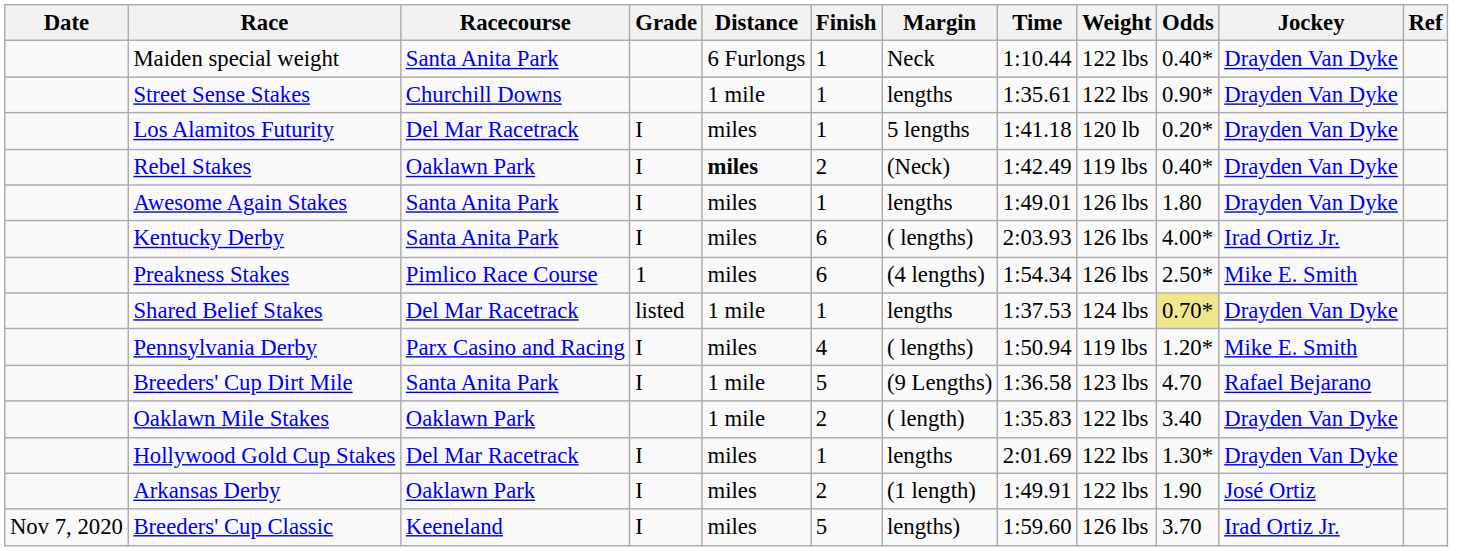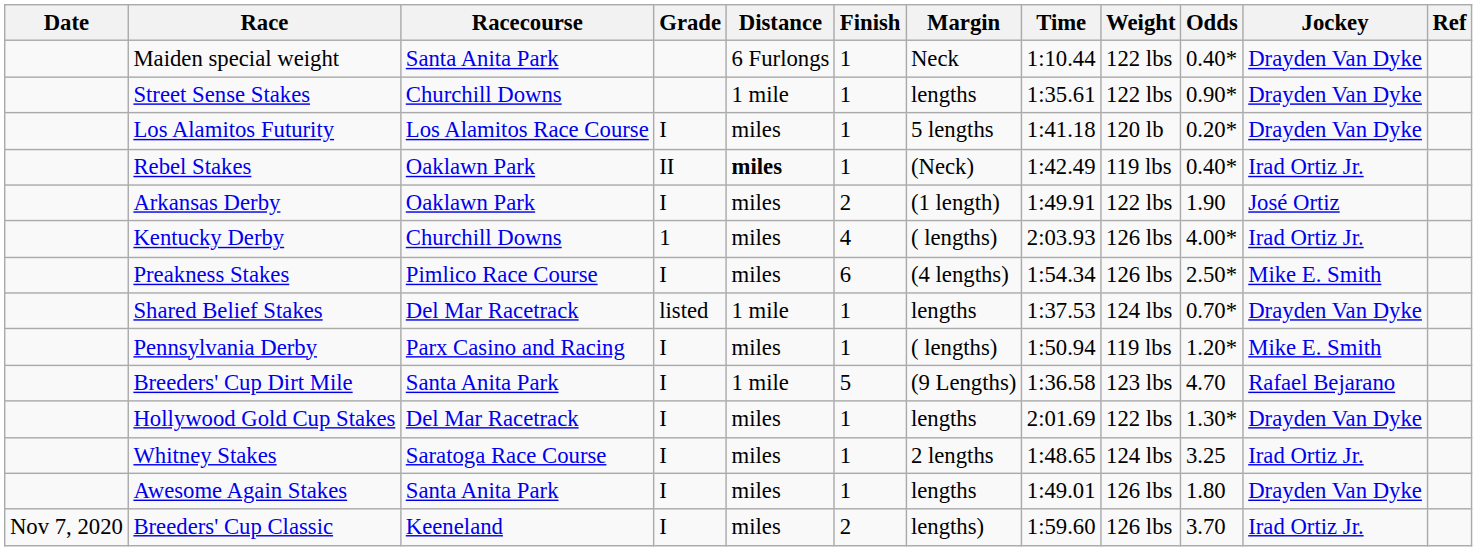 <table class="wikitable sortable">
 <tr>
 <th>Date</th>
 <th>Race</th>
 <th>Racecourse</th>
 <th>Grade</th>
 <th>Distance</th>
 <th>Finish</th>
 <th>Margin</th>
 <th>Time</th>
 <th>Weight</th>
 <th>Odds</th>
 <th>Jockey</th>
 <th>Ref</th>
 </tr>
 <tr>
 <td></td>
 <td>Maiden special weight</td>
 <td><a href='#'>Santa Anita Park</a></td>
 <td></td>
 <td>6 Furlongs</td>
 <td>1</td>
 <td>Neck</td>
 <td>1:10.44</td>
 <td>122 lbs</td>
 <td>0.40*</td>
 <td><a href='#'>Drayden Van Dyke</a></td>
 <td></td>
 </tr>
 <tr>
 <td></td>
 <td><a href='#'>Street Sense Stakes</a></td>
 <td><a href='#'>Churchill Downs</a></td>
 <td></td>
 <td>1 mile</td>
 <td>1</td>
 <td> lengths</td>
 <td>1:35.61</td>
 <td>122 lbs</td>
 <td>0.90*</td>
 <td><a href='#'>Drayden Van Dyke</a></td>
 <td></td>
 </tr>
 <tr>
 <td></td>
 <td><a href='#'>Los Alamitos Futurity</a></td>
-<td><a href='#'>Del Mar Racetrack</a></td>
+<td><a href='#'>Los Alamitos Race Course</a></td>
 <td>I</td>
 <td> miles</td>
 <td>1</td>
 <td>5 lengths</td>
 <td>1:41.18</td>
 <td>120 lb</td>
 <td>0.20*</td>
 <td><a href='#'>Drayden Van Dyke</a></td>
 <td></td>
 </tr>
 <tr>
 <td></td>
 <td><a href='#'>Rebel Stakes</a></td>
 <td><a href='#'>Oaklawn Park</a></td>
-<td>I</td>
+<td>II</td>
 <td><strong> miles</strong></td>
-<td>2</td>
+<td>1</td>
 <td>(Neck)</td>
 <td>1:42.49</td>
 <td>119 lbs</td>
 <td>0.40*</td>
-<td><a href='#'>Drayden Van Dyke</a></td>
+<td><a href='#'>Irad Ortiz Jr.</a></td>
 <td></td>
 </tr>
 <tr>
 <td></td>
-<td><a href='#'>Awesome Again Stakes</a></td>
-<td><a href='#'>Santa Anita Park</a></td>
+<td><a href='#'>Arkansas Derby</a></td>
+<td><a href='#'>Oaklawn Park</a></td>
 <td>I</td>
 <td> miles</td>
-<td>1</td>
-<td> lengths</td>
-<td>1:49.01</td>
-<td>126 lbs</td>
-<td>1.80</td>
-<td><a href='#'>Drayden Van Dyke</a></td>
+<td>2</td>
+<td>(1 length)</td>
+<td>1:49.91</td>
+<td>122 lbs</td>
+<td>1.90</td>
+<td><a href='#'>José Ortiz</a></td>
 <td></td>
 </tr>
 <tr>
 <td></td>
 <td><a href='#'>Kentucky Derby</a></td>
-<td><a href='#'>Santa Anita Park</a></td>
-<td>I</td>
+<td><a href='#'>Churchill Downs</a></td>
+<td>1</td>
 <td> miles</td>
-<td>6</td>
+<td>4</td>
 <td>( lengths)</td>
 <td>2:03.93</td>
 <td>126 lbs</td>
 <td>4.00*</td>
 <td><a href='#'>Irad Ortiz Jr.</a></td>
 <td></td>
 </tr>
 <tr>
 <td></td>
 <td><a href='#'>Preakness Stakes</a></td>
 <td><a href='#'>Pimlico Race Course</a></td>
-<td>1</td>
+<td>I</td>
 <td> miles</td>
 <td>6</td>
 <td>(4 lengths)</td>
 <td>1:54.34</td>
 <td>126 lbs</td>
 <td>2.50*</td>
 <td><a href='#'>Mike E. Smith</a></td>
 <td></td>
 </tr>
 <tr>
 <td></td>
 <td><a href='#'>Shared Belief Stakes</a></td>
 <td><a href='#'>Del Mar Racetrack</a></td>
 <td>listed</td>
 <td>1 mile</td>
 <td>1</td>
 <td> lengths</td>
 <td>1:37.53</td>
 <td>124 lbs</td>
-<td style="background: khaki;">0.70*</td>
+<td>0.70*</td>
 <td><a href='#'>Drayden Van Dyke</a></td>
 <td></td>
 </tr>
 <tr>
 <td></td>
 <td><a href='#'>Pennsylvania Derby</a></td>
 <td><a href='#'>Parx Casino and Racing</a></td>
 <td>I</td>
 <td> miles</td>
-<td>4</td>
+<td>1</td>
 <td>( lengths)</td>
 <td>1:50.94</td>
 <td>119 lbs</td>
 <td>1.20*</td>
 <td><a href='#'>Mike E. Smith</a></td>
 <td></td>
 </tr>
 <tr>
 <td></td>
 <td><a href='#'>Breeders' Cup Dirt Mile</a></td>
 <td><a href='#'>Santa Anita Park</a></td>
 <td>I</td>
 <td>1 mile</td>
 <td>5</td>
 <td>(9 Lengths)</td>
 <td>1:36.58</td>
 <td>123 lbs</td>
 <td>4.70</td>
 <td><a href='#'>Rafael Bejarano</a></td>
 <td></td>
 </tr>
 <tr>
 <td></td>
-<td><a href='#'>Oaklawn Mile Stakes</a></td>
-<td><a href='#'>Oaklawn Park</a></td>
-<td></td>
-<td>1 mile</td>
-<td>2</td>
-<td>( length)</td>
-<td>1:35.83</td>
-<td>122 lbs</td>
-<td>3.40</td>
-<td><a href='#'>Drayden Van Dyke</a></td>
-<td></td>
-</tr>
-<tr>
-<td></td>
 <td><a href='#'>Hollywood Gold Cup Stakes</a></td>
 <td><a href='#'>Del Mar Racetrack</a></td>
 <td>I</td>
 <td> miles</td>
 <td>1</td>
 <td> lengths</td>
 <td>2:01.69</td>
 <td>122 lbs</td>
 <td>1.30*</td>
 <td><a href='#'>Drayden Van Dyke</a></td>
 <td></td>
 </tr>
 <tr>
 <td></td>
-<td><a href='#'>Arkansas Derby</a></td>
-<td><a href='#'>Oaklawn Park</a></td>
+<td><a href='#'>Whitney Stakes</a></td>
+<td><a href='#'>Saratoga Race Course</a></td>
 <td>I</td>
 <td> miles</td>
-<td>2</td>
-<td>(1 length)</td>
-<td>1:49.91</td>
-<td>122 lbs</td>
-<td>1.90</td>
-<td><a href='#'>José Ortiz</a></td>
+<td>1</td>
+<td>2 lengths</td>
+<td>1:48.65</td>
+<td>124 lbs</td>
+<td>3.25</td>
+<td><a href='#'>Irad Ortiz Jr.</a></td>
+<td></td>
+</tr>
+<tr>
+<td></td>
+<td><a href='#'>Awesome Again Stakes</a></td>
+<td><a href='#'>Santa Anita Park</a></td>
+<td>I</td>
+<td> miles</td>
+<td>1</td>
+<td> lengths</td>
+<td>1:49.01</td>
+<td>126 lbs</td>
+<td>1.80</td>
+<td><a href='#'>Drayden Van Dyke</a></td>
 <td></td>
 </tr>
 <tr>
 <td>Nov 7, 2020</td>
 <td><a href='#'>Breeders' Cup Classic</a></td>
 <td><a href='#'>Keeneland</a></td>
 <td>I</td>
 <td> miles</td>
-<td>5</td>
+<td>2</td>
 <td>  lengths)</td>
 <td>1:59.60</td>
 <td>126 lbs</td>
 <td>3.70</td>
 <td><a href='#'>Irad Ortiz Jr.</a></td>
 <td></td>
 </tr>
 </table>
